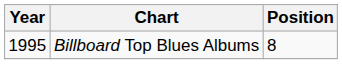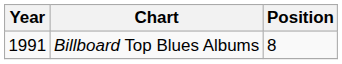 <table class="wikitable">
 <tr>
 <th>Year</th>
 <th>Chart</th>
 <th>Position</th>
 </tr>
 <tr>
-<td>1995</td>
+<td>1991</td>
 <td><em>Billboard</em> Top Blues Albums</td>
 <td>8</td>
 </tr>
 <tr>
 </tr>
 </table>
